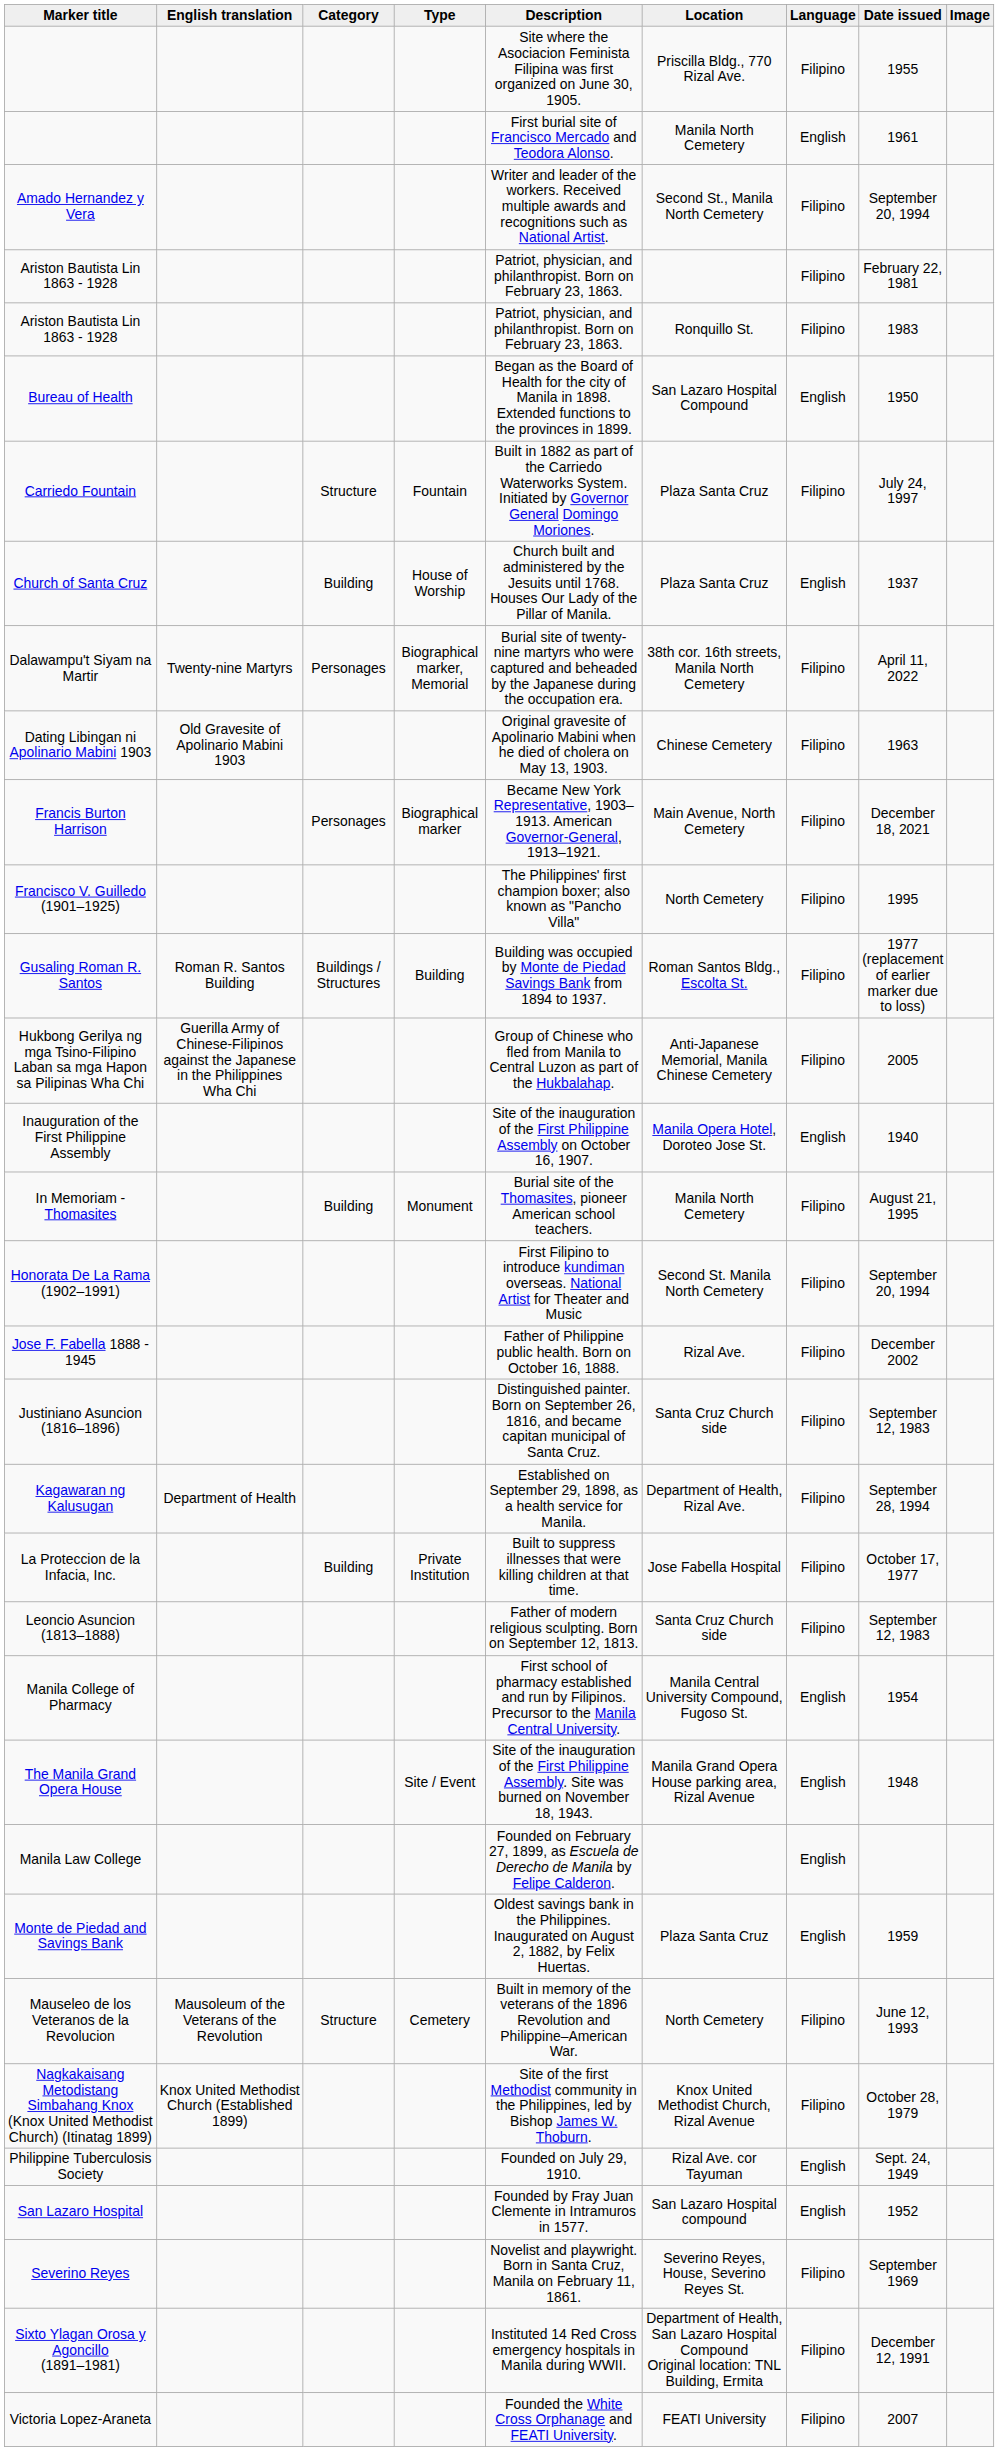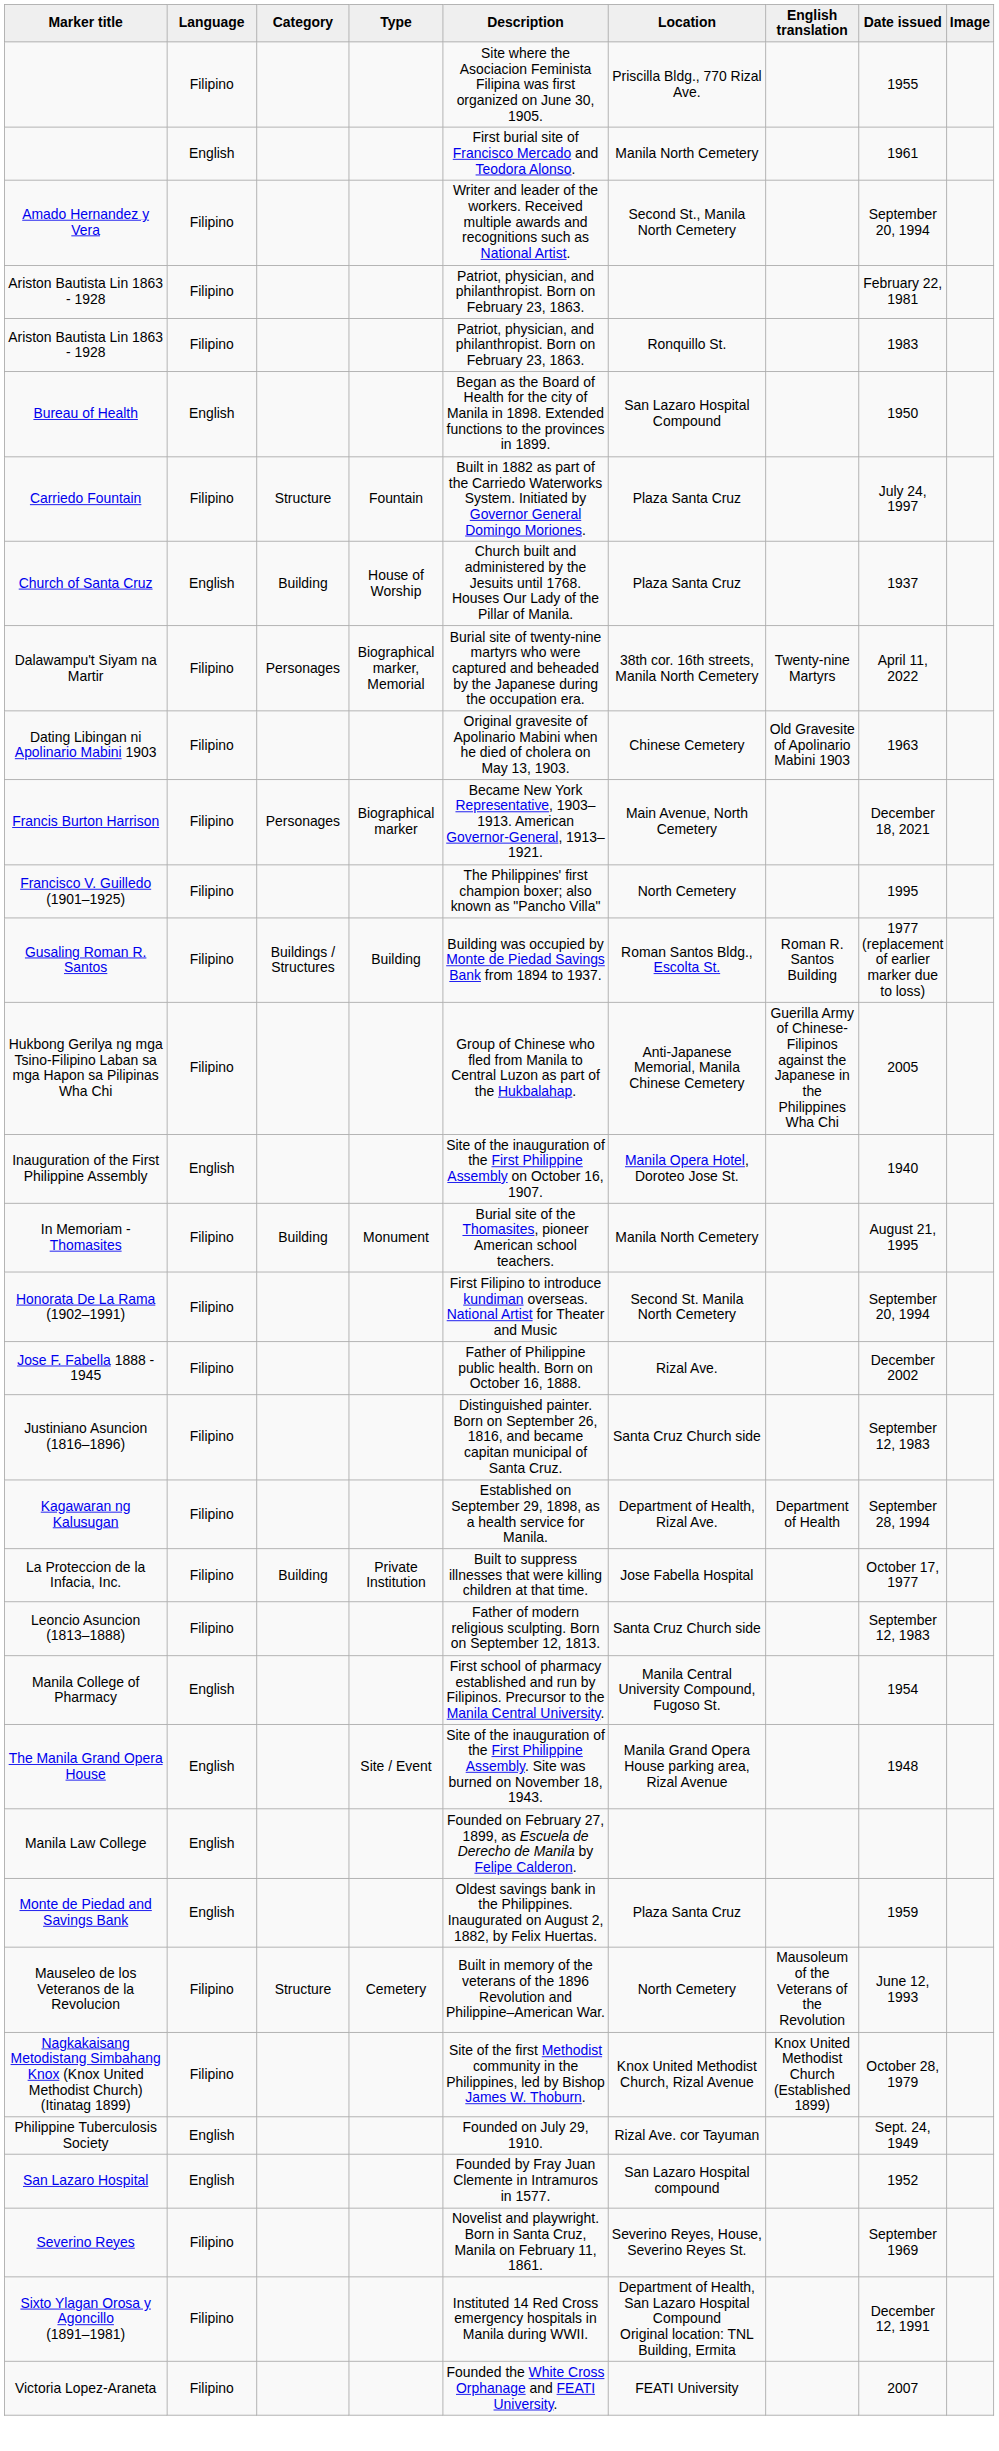 <table class="wikitable" style="width:90%; text-align:center;">
 <tr>
 <th style="width:20%; background:#efefef;">Marker title</th>
-<th style="width:20%; background:#efefef;">English translation</th>
+<th style="width:10%; background:#efefef;">Language</th>
 <th style="width:10%; background:#efefef;">Category</th>
 <th style="width:10%; background:#efefef;">Type</th>
 <th style="width:20%; background:#efefef;">Description</th>
 <th style="width:20%; background:#efefef;">Location</th>
-<th style="width:10%; background:#efefef;">Language</th>
+<th style="width:20%; background:#efefef;">English translation</th>
 <th style="width:10%; background:#efefef;">Date issued</th>
 <th style="width:10%; background:#efefef;">Image</th>
 </tr>
 <tr>
 <td></td>
-<td></td>
+<td>Filipino</td>
 <td></td>
 <td></td>
 <td>Site where the Asociacion Feminista Filipina was first organized on June 30, 1905.</td>
 <td>Priscilla Bldg., 770 Rizal Ave.</td>
-<td>Filipino</td>
+<td></td>
 <td>1955</td>
 <td></td>
 </tr>
 <tr>
 <td></td>
-<td></td>
+<td>English</td>
 <td></td>
 <td></td>
 <td>First burial site of <a href='#'>Francisco Mercado</a> and <a href='#'>Teodora Alonso</a>.</td>
 <td>Manila North Cemetery</td>
-<td>English</td>
+<td></td>
 <td>1961</td>
 <td></td>
 </tr>
 <tr>
 <td><a href='#'>Amado Hernandez y Vera</a></td>
-<td></td>
+<td>Filipino</td>
 <td></td>
 <td></td>
 <td>Writer and leader of the workers. Received multiple awards and recognitions such as <a href='#'>National Artist</a>.</td>
 <td>Second St., Manila North Cemetery</td>
-<td>Filipino</td>
+<td></td>
 <td>September 20, 1994</td>
 <td></td>
 </tr>
 <tr>
 <td>Ariston Bautista Lin 1863 - 1928</td>
-<td></td>
+<td>Filipino</td>
 <td></td>
 <td></td>
 <td>Patriot, physician, and philanthropist. Born on February 23, 1863.</td>
 <td></td>
-<td>Filipino</td>
+<td></td>
 <td>February 22, 1981</td>
 <td></td>
 </tr>
 <tr>
 <td>Ariston Bautista Lin 1863 - 1928</td>
-<td></td>
+<td>Filipino</td>
 <td></td>
 <td></td>
 <td>Patriot, physician, and philanthropist. Born on February 23, 1863.</td>
 <td>Ronquillo St.</td>
-<td>Filipino</td>
+<td></td>
 <td>1983</td>
 <td><br></td>
 </tr>
 <tr>
 <td><a href='#'>Bureau of Health</a></td>
-<td></td>
+<td>English</td>
 <td></td>
 <td></td>
 <td>Began as the Board of Health for the city of Manila in 1898. Extended functions to the provinces in 1899.</td>
 <td>San Lazaro Hospital Compound</td>
-<td>English</td>
+<td></td>
 <td>1950</td>
 <td></td>
 </tr>
 <tr>
 <td><a href='#'>Carriedo Fountain</a></td>
-<td></td>
+<td>Filipino</td>
 <td>Structure</td>
 <td>Fountain</td>
 <td>Built in 1882 as part of the Carriedo Waterworks System. Initiated by <a href='#'>Governor General</a> <a href='#'>Domingo Moriones</a>.</td>
 <td>Plaza Santa Cruz</td>
-<td>Filipino</td>
+<td></td>
 <td>July 24, 1997</td>
 <td></td>
 </tr>
 <tr>
 <td><a href='#'>Church of Santa Cruz</a></td>
-<td></td>
+<td>English</td>
 <td>Building</td>
 <td>House of Worship</td>
 <td>Church built and administered by the Jesuits until 1768. Houses Our Lady of the Pillar of Manila.</td>
 <td>Plaza Santa Cruz</td>
-<td>English</td>
+<td></td>
 <td>1937</td>
 <td></td>
 </tr>
 <tr>
 <td>Dalawampu't Siyam na Martir</td>
-<td>Twenty-nine Martyrs</td>
+<td>Filipino</td>
 <td>Personages</td>
 <td>Biographical marker, Memorial</td>
 <td>Burial site of twenty-nine martyrs who were captured and beheaded by the Japanese during the occupation era.</td>
 <td>38th cor. 16th streets, Manila North Cemetery</td>
-<td>Filipino</td>
+<td>Twenty-nine Martyrs</td>
 <td>April 11, 2022</td>
 <td></td>
 </tr>
 <tr>
 <td>Dating Libingan ni <a href='#'>Apolinario Mabini</a> 1903</td>
-<td>Old Gravesite of Apolinario Mabini 1903</td>
+<td>Filipino</td>
 <td></td>
 <td></td>
 <td>Original gravesite of Apolinario Mabini when he died of cholera on May 13, 1903.</td>
 <td>Chinese Cemetery</td>
-<td>Filipino</td>
+<td>Old Gravesite of Apolinario Mabini 1903</td>
 <td>1963</td>
 <td></td>
 </tr>
 <tr>
 <td><a href='#'>Francis Burton Harrison</a></td>
-<td></td>
+<td>Filipino</td>
 <td>Personages</td>
 <td>Biographical marker</td>
 <td>Became New York <a href='#'>Representative</a>, 1903–1913. American <a href='#'>Governor-General</a>, 1913–1921.</td>
 <td>Main Avenue, North Cemetery</td>
-<td>Filipino</td>
+<td></td>
 <td>December 18, 2021</td>
 <td></td>
 </tr>
 <tr>
 <td><a href='#'>Francisco V. Guilledo</a><br>(1901–1925)</td>
-<td></td>
+<td>Filipino</td>
 <td></td>
 <td></td>
 <td>The Philippines' first champion boxer; also known as "Pancho Villa"</td>
 <td>North Cemetery</td>
-<td>Filipino</td>
+<td></td>
 <td>1995</td>
 <td></td>
 </tr>
 <tr>
 <td><a href='#'>Gusaling Roman R. Santos</a></td>
-<td>Roman R. Santos Building</td>
+<td>Filipino</td>
 <td>Buildings / Structures</td>
 <td>Building</td>
 <td>Building was occupied by <a href='#'>Monte de Piedad Savings Bank</a> from 1894 to 1937.</td>
 <td>Roman Santos Bldg., <a href='#'>Escolta St.</a></td>
-<td>Filipino</td>
+<td>Roman R. Santos Building</td>
 <td>1977 (replacement of earlier marker due to loss)</td>
 <td></td>
 </tr>
 <tr>
 <td>Hukbong Gerilya ng mga Tsino-Filipino Laban sa mga Hapon sa Pilipinas Wha Chi</td>
-<td>Guerilla Army of Chinese-Filipinos against the Japanese in the Philippines<br>Wha Chi</td>
+<td>Filipino</td>
 <td></td>
 <td></td>
 <td>Group of Chinese who fled from Manila to Central Luzon as part of the <a href='#'>Hukbalahap</a>.</td>
 <td>Anti-Japanese Memorial, Manila Chinese Cemetery</td>
-<td>Filipino</td>
+<td>Guerilla Army of Chinese-Filipinos against the Japanese in the Philippines<br>Wha Chi</td>
 <td>2005</td>
 <td></td>
 </tr>
 <tr>
 <td>Inauguration of the First Philippine Assembly</td>
-<td></td>
+<td>English</td>
 <td></td>
 <td></td>
 <td>Site of the inauguration of the <a href='#'>First Philippine Assembly</a> on October 16, 1907.</td>
 <td><a href='#'>Manila Opera Hotel</a>, Doroteo Jose St.</td>
-<td>English</td>
+<td></td>
 <td>1940</td>
 <td></td>
 </tr>
 <tr>
 <td>In Memoriam - <a href='#'>Thomasites</a></td>
-<td></td>
+<td>Filipino</td>
 <td>Building</td>
 <td>Monument</td>
 <td>Burial site of the <a href='#'>Thomasites</a>, pioneer American school teachers.</td>
 <td>Manila North Cemetery</td>
-<td>Filipino</td>
+<td></td>
 <td>August 21, 1995</td>
 <td></td>
 </tr>
 <tr>
 <td><a href='#'>Honorata De La Rama</a><br>(1902–1991)</td>
-<td></td>
+<td>Filipino</td>
 <td></td>
 <td></td>
 <td>First Filipino to introduce <a href='#'>kundiman</a> overseas. <a href='#'>National Artist</a> for Theater and Music</td>
 <td>Second St. Manila North Cemetery</td>
-<td>Filipino</td>
+<td></td>
 <td>September 20, 1994</td>
 <td></td>
 </tr>
 <tr>
 <td><a href='#'>Jose F. Fabella</a> 1888 - 1945</td>
-<td></td>
+<td>Filipino</td>
 <td></td>
 <td></td>
 <td>Father of Philippine public health. Born on October 16, 1888.</td>
 <td>Rizal Ave.</td>
-<td>Filipino</td>
+<td></td>
 <td>December 2002</td>
 <td></td>
 </tr>
 <tr>
 <td>Justiniano Asuncion<br> (1816–1896)</td>
-<td></td>
+<td>Filipino</td>
 <td></td>
 <td></td>
 <td>Distinguished painter. Born on September 26, 1816, and became capitan municipal of Santa Cruz.</td>
 <td>Santa Cruz Church side</td>
-<td>Filipino</td>
+<td></td>
 <td>September 12, 1983</td>
 <td></td>
 </tr>
 <tr>
 <td><a href='#'>Kagawaran ng Kalusugan</a></td>
-<td>Department of Health</td>
+<td>Filipino</td>
 <td></td>
 <td></td>
 <td>Established on September 29, 1898, as a health service for Manila.</td>
 <td>Department of Health, Rizal Ave.</td>
-<td>Filipino</td>
+<td>Department of Health</td>
 <td>September 28, 1994</td>
 <td></td>
 </tr>
 <tr>
 <td>La Proteccion de la Infacia, Inc.</td>
-<td></td>
+<td>Filipino</td>
 <td>Building</td>
 <td>Private Institution</td>
 <td>Built to suppress illnesses that were killing children at that time.</td>
 <td>Jose Fabella Hospital</td>
-<td>Filipino</td>
+<td></td>
 <td>October 17, 1977</td>
 <td></td>
 </tr>
 <tr>
 <td>Leoncio Asuncion<br> (1813–1888)</td>
-<td></td>
+<td>Filipino</td>
 <td></td>
 <td></td>
 <td>Father of modern religious sculpting. Born on September 12, 1813.</td>
 <td>Santa Cruz Church side</td>
-<td>Filipino</td>
+<td></td>
 <td>September 12, 1983</td>
 <td></td>
 </tr>
 <tr>
 <td>Manila College of Pharmacy</td>
-<td></td>
+<td>English</td>
 <td></td>
 <td></td>
 <td>First school of pharmacy established and run by Filipinos. Precursor to the <a href='#'>Manila Central University</a>.</td>
 <td>Manila Central University Compound, Fugoso St.</td>
-<td>English</td>
+<td></td>
 <td>1954</td>
 <td></td>
 </tr>
 <tr>
 <td><a href='#'>The Manila Grand Opera House</a></td>
-<td></td>
+<td>English</td>
 <td></td>
 <td>Site / Event</td>
 <td>Site of the inauguration of the <a href='#'>First Philippine Assembly</a>. Site was burned on November 18, 1943.</td>
 <td>Manila Grand Opera House parking area, Rizal Avenue</td>
-<td>English</td>
+<td></td>
 <td>1948</td>
 <td></td>
 </tr>
 <tr>
 <td>Manila Law College</td>
-<td></td>
+<td>English</td>
 <td></td>
 <td></td>
 <td>Founded on February 27, 1899, as <em>Escuela de Derecho de Manila</em> by <a href='#'>Felipe Calderon</a>.</td>
 <td></td>
-<td>English</td>
+<td></td>
 <td></td>
 <td></td>
 </tr>
 <tr>
 <td><a href='#'>Monte de Piedad and Savings Bank</a></td>
-<td></td>
+<td>English</td>
 <td></td>
 <td></td>
 <td>Oldest savings bank in the Philippines. Inaugurated on August 2, 1882, by Felix Huertas.</td>
 <td>Plaza Santa Cruz</td>
-<td>English</td>
+<td></td>
 <td>1959</td>
 <td></td>
 </tr>
 <tr>
 <td>Mauseleo de los Veteranos de la Revolucion</td>
-<td>Mausoleum of the Veterans of the Revolution</td>
+<td>Filipino</td>
 <td>Structure</td>
 <td>Cemetery</td>
 <td>Built in memory of the veterans of the 1896 Revolution and Philippine–American War.</td>
 <td>North Cemetery</td>
-<td>Filipino</td>
+<td>Mausoleum of the Veterans of the Revolution</td>
 <td>June 12, 1993</td>
 <td></td>
 </tr>
 <tr>
 <td><a href='#'>Nagkakaisang Metodistang Simbahang Knox</a> (Knox United Methodist Church) (Itinatag 1899)</td>
-<td>Knox United Methodist Church (Established 1899)</td>
+<td>Filipino</td>
 <td></td>
 <td></td>
 <td>Site of the first <a href='#'>Methodist</a> community in the Philippines, led by Bishop <a href='#'>James W. Thoburn</a>.</td>
 <td>Knox United Methodist Church, Rizal Avenue</td>
-<td>Filipino</td>
+<td>Knox United Methodist Church (Established 1899)</td>
 <td>October 28, 1979</td>
 <td></td>
 </tr>
 <tr>
 <td>Philippine Tuberculosis Society</td>
-<td></td>
+<td>English</td>
 <td></td>
 <td></td>
 <td>Founded on July 29, 1910.</td>
 <td>Rizal Ave. cor Tayuman</td>
-<td>English</td>
+<td></td>
 <td>Sept. 24, 1949</td>
 <td></td>
 </tr>
 <tr>
 <td><a href='#'>San Lazaro Hospital</a></td>
-<td></td>
+<td>English</td>
 <td></td>
 <td></td>
 <td>Founded by Fray Juan Clemente in Intramuros in 1577.</td>
 <td>San Lazaro Hospital compound</td>
-<td>English</td>
+<td></td>
 <td>1952</td>
 <td></td>
 </tr>
 <tr>
 <td><a href='#'>Severino Reyes</a></td>
-<td></td>
+<td>Filipino</td>
 <td></td>
 <td></td>
 <td>Novelist and playwright. Born in Santa Cruz, Manila on February 11, 1861.</td>
 <td>Severino Reyes, House, Severino Reyes St.</td>
-<td>Filipino</td>
+<td></td>
 <td>September 1969</td>
 <td></td>
 </tr>
 <tr>
 <td><a href='#'>Sixto Ylagan Orosa y Agoncillo</a><br>(1891–1981)</td>
-<td></td>
+<td>Filipino</td>
 <td></td>
 <td></td>
 <td>Instituted 14 Red Cross emergency hospitals in Manila during WWII.</td>
 <td>Department of Health, San Lazaro Hospital Compound<br>Original location: TNL Building, Ermita</td>
-<td>Filipino</td>
+<td></td>
 <td>December 12, 1991</td>
 <td></td>
 </tr>
 <tr>
 <td>Victoria Lopez-Araneta</td>
-<td></td>
+<td>Filipino</td>
 <td></td>
 <td></td>
 <td>Founded the <a href='#'>White Cross Orphanage</a> and <a href='#'>FEATI University</a>.</td>
 <td>FEATI University</td>
-<td>Filipino</td>
+<td></td>
 <td>2007</td>
 <td></td>
 </tr>
 </table>
